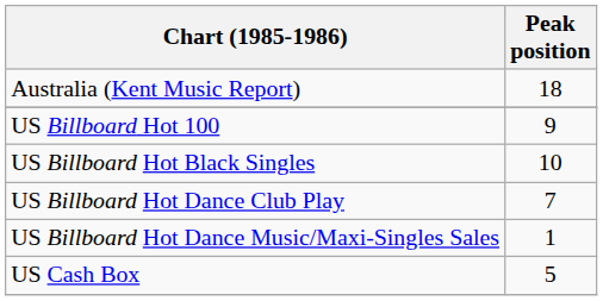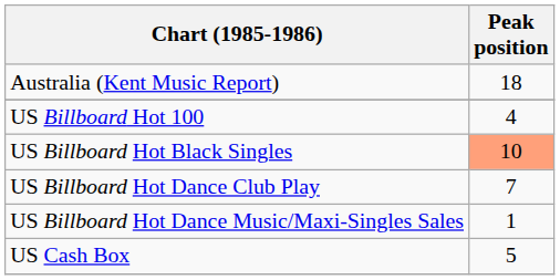 <table class="wikitable sortable">
 <tr>
 <th>Chart (1985-1986)</th>
 <th>Peak<br>position</th>
 </tr>
 <tr>
 <td>Australia (<a href='#'>Kent Music Report</a>)</td>
 <td align="center">18</td>
 </tr>
 <tr>
 </tr>
 <tr>
 </tr>
 <tr>
 </tr>
 <tr>
 </tr>
 <tr>
 </tr>
 <tr>
 </tr>
 <tr>
 </tr>
 <tr>
 </tr>
 <tr>
 </tr>
 <tr>
 </tr>
 <tr>
 <td>US <a href='#'><em>Billboard</em> Hot 100</a></td>
-<td align="center">9</td>
+<td align="center">4</td>
 </tr>
 <tr>
 <td>US <em>Billboard</em> <a href='#'>Hot Black Singles</a></td>
-<td align="center">10</td>
+<td align="center" style="background: lightsalmon;">10</td>
 </tr>
 <tr>
 <td>US <em>Billboard</em> <a href='#'>Hot Dance Club Play</a></td>
 <td align="center">7</td>
 </tr>
 <tr>
 <td>US <em>Billboard</em> <a href='#'>Hot Dance Music/Maxi-Singles Sales</a></td>
 <td align="center">1</td>
 </tr>
 <tr>
 <td>US <a href='#'>Cash Box</a></td>
 <td align="center">5</td>
 </tr>
 <tr>
 </tr>
 </table>
